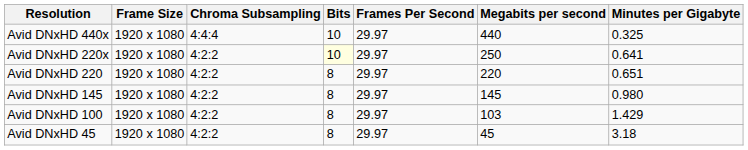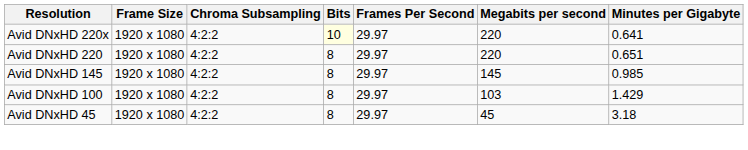 <table class="wikitable">
 <tr>
 <th>Resolution</th>
 <th>Frame Size</th>
 <th>Chroma Subsampling</th>
 <th>Bits</th>
 <th>Frames Per Second</th>
 <th>Megabits per second</th>
 <th>Minutes per Gigabyte</th>
 </tr>
 <tr>
-<td>Avid DNxHD 440x</td>
-<td>1920 x 1080</td>
-<td>4:4:4</td>
-<td>10</td>
-<td>29.97</td>
-<td>440</td>
-<td>0.325</td>
-</tr>
-<tr>
 <td>Avid DNxHD 220x</td>
 <td>1920 x 1080</td>
 <td>4:2:2</td>
 <td style="background: lightyellow;">10</td>
 <td>29.97</td>
-<td>250</td>
+<td>220</td>
 <td>0.641</td>
 </tr>
 <tr>
 <td>Avid DNxHD 220</td>
 <td>1920 x 1080</td>
 <td>4:2:2</td>
 <td>8</td>
 <td>29.97</td>
 <td>220</td>
 <td>0.651</td>
 </tr>
 <tr>
 <td>Avid DNxHD 145</td>
 <td>1920 x 1080</td>
 <td>4:2:2</td>
 <td>8</td>
 <td>29.97</td>
 <td>145</td>
-<td>0.980</td>
+<td>0.985</td>
 </tr>
 <tr>
 <td>Avid DNxHD 100</td>
 <td>1920 x 1080</td>
 <td>4:2:2</td>
 <td>8</td>
 <td>29.97</td>
 <td>103</td>
 <td>1.429</td>
 </tr>
 <tr>
 <td>Avid DNxHD 45</td>
 <td>1920 x 1080</td>
 <td>4:2:2</td>
 <td>8</td>
 <td>29.97</td>
 <td>45</td>
 <td>3.18</td>
 </tr>
 </table>
